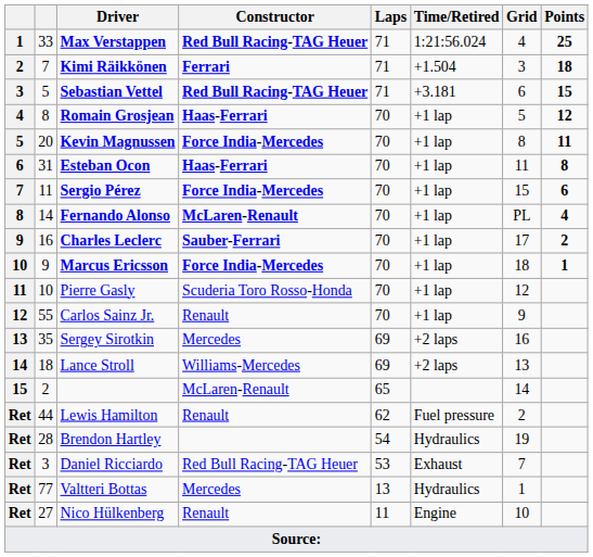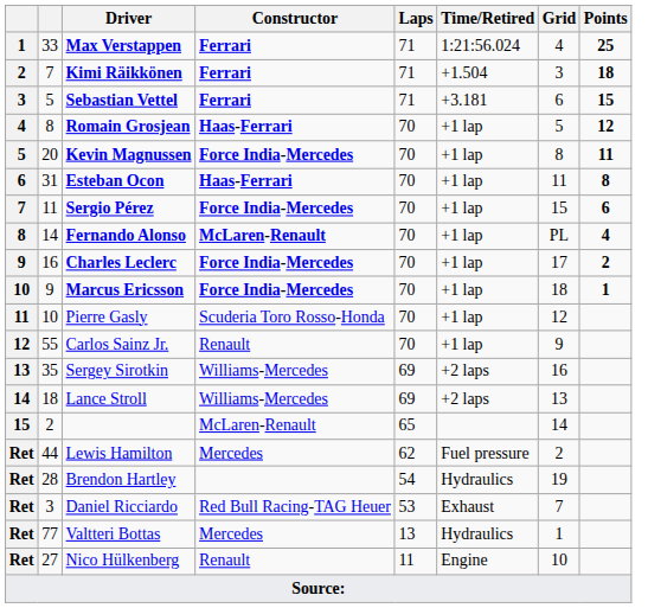 <table class="wikitable sortable" style="font-size: 85%;">
 <tr>
 <th></th>
 <th></th>
 <th>Driver</th>
 <th>Constructor</th>
 <th class="unsortable">Laps</th>
 <th class="unsortable">Time/Retired</th>
 <th>Grid</th>
 <th>Points</th>
 </tr>
 <tr>
 <th>1</th>
 <td align="center">33</td>
 <td data-sort-value="VER"> <strong><a href='#'>Max Verstappen</a></strong></td>
-<td><strong><a href='#'>Red Bull Racing</a>-<a href='#'>TAG Heuer</a></strong></td>
+<td><a href='#'><strong>Ferrari</strong></a></td>
 <td>71</td>
 <td>1:21:56.024</td>
 <td align="center">4</td>
 <td align="center"><strong>25</strong></td>
 </tr>
 <tr>
 <th>2</th>
 <td align="center">7</td>
 <td data-sort-value="RAI"> <strong><a href='#'>Kimi Räikkönen</a></strong></td>
 <td><a href='#'><strong>Ferrari</strong></a></td>
 <td>71</td>
 <td>+1.504</td>
 <td align="center">3</td>
 <td align="center"><strong>18</strong></td>
 </tr>
 <tr>
 <th>3</th>
 <td align="center">5</td>
 <td data-sort-value="VET"> <strong><a href='#'>Sebastian Vettel</a></strong></td>
-<td><strong><a href='#'>Red Bull Racing</a>-<a href='#'>TAG Heuer</a></strong></td>
+<td><a href='#'><strong>Ferrari</strong></a></td>
 <td>71</td>
 <td>+3.181</td>
 <td align="center">6</td>
 <td align="center"><strong>15</strong></td>
 </tr>
 <tr>
 <th>4</th>
 <td align="center">8</td>
 <td data-sort-value="GRO"> <strong><a href='#'>Romain Grosjean</a></strong></td>
 <td><strong><a href='#'>Haas</a>-<a href='#'>Ferrari</a></strong></td>
 <td>70</td>
 <td>+1 lap</td>
 <td align="center">5</td>
 <td align="center"><strong>12</strong></td>
 </tr>
 <tr>
 <th>5</th>
 <td align="center">20</td>
 <td data-sort-value="MAG"> <strong><a href='#'>Kevin Magnussen</a></strong></td>
 <td><strong><a href='#'>Force India</a>-<a href='#'>Mercedes</a></strong></td>
 <td>70</td>
 <td>+1 lap</td>
 <td align="center">8</td>
 <td align="center"><strong>11</strong></td>
 </tr>
 <tr>
 <th>6</th>
 <td align="center">31</td>
 <td data-sort-value="OCO"> <strong><a href='#'>Esteban Ocon</a></strong></td>
 <td><strong><a href='#'>Haas</a>-<a href='#'>Ferrari</a></strong></td>
 <td>70</td>
 <td>+1 lap</td>
 <td align="center">11</td>
 <td align="center"><strong>8</strong></td>
 </tr>
 <tr>
 <th>7</th>
 <td align="center">11</td>
 <td data-sort-value="PER"> <strong><a href='#'>Sergio Pérez</a></strong></td>
 <td><strong><a href='#'>Force India</a>-<a href='#'>Mercedes</a></strong></td>
 <td>70</td>
 <td>+1 lap</td>
 <td align="center">15</td>
 <td align="center"><strong>6</strong></td>
 </tr>
 <tr>
 <th>8</th>
 <td align="center">14</td>
 <td data-sort-value="ALO"> <strong><a href='#'>Fernando Alonso</a></strong></td>
 <td><strong><a href='#'>McLaren</a>-<a href='#'>Renault</a></strong></td>
 <td>70</td>
 <td>+1 lap</td>
 <td align="center" data-sort-value="20">PL</td>
 <td align="center"><strong>4</strong></td>
 </tr>
 <tr>
 <th>9</th>
 <td align="center">16</td>
 <td data-sort-value="LEC"> <strong><a href='#'>Charles Leclerc</a></strong></td>
-<td><strong><a href='#'>Sauber</a>-<a href='#'>Ferrari</a></strong></td>
+<td><strong><a href='#'>Force India</a>-<a href='#'>Mercedes</a></strong></td>
 <td>70</td>
 <td>+1 lap</td>
 <td align="center">17</td>
 <td align="center"><strong>2</strong></td>
 </tr>
 <tr>
 <th>10</th>
 <td align="center">9</td>
 <td data-sort-value="ERI"> <strong><a href='#'>Marcus Ericsson</a></strong></td>
 <td><strong><a href='#'>Force India</a>-<a href='#'>Mercedes</a></strong></td>
 <td>70</td>
 <td>+1 lap</td>
 <td align="center">18</td>
 <td align="center"><strong>1</strong></td>
 </tr>
 <tr>
 <th>11</th>
 <td align="center">10</td>
 <td data-sort-value="GAS"> <a href='#'>Pierre Gasly</a></td>
 <td><a href='#'>Scuderia Toro Rosso</a>-<a href='#'>Honda</a></td>
 <td>70</td>
 <td>+1 lap</td>
 <td align="center">12</td>
 <td></td>
 </tr>
 <tr>
 <th>12</th>
 <td align="center">55</td>
 <td data-sort-value="SAI"> <a href='#'>Carlos Sainz Jr.</a></td>
 <td><a href='#'>Renault</a></td>
 <td>70</td>
 <td>+1 lap</td>
 <td align="center">9</td>
 <td></td>
 </tr>
 <tr>
 <th>13</th>
 <td align="center">35</td>
 <td data-sort-value="SIR"> <a href='#'>Sergey Sirotkin</a></td>
-<td><a href='#'>Mercedes</a></td>
+<td><a href='#'>Williams</a>-<a href='#'>Mercedes</a></td>
 <td>69</td>
 <td>+2 laps</td>
 <td align="center">16</td>
 <td></td>
 </tr>
 <tr>
 <th>14</th>
 <td align="center">18</td>
 <td data-sort-value="STR"> <a href='#'>Lance Stroll</a></td>
 <td><a href='#'>Williams</a>-<a href='#'>Mercedes</a></td>
 <td>69</td>
 <td>+2 laps</td>
 <td align="center">13</td>
 <td></td>
 </tr>
 <tr>
 <th>15</th>
 <td align="center">2</td>
 <td data-sort-value="VAN"></td>
 <td><a href='#'>McLaren</a>-<a href='#'>Renault</a></td>
 <td>65</td>
 <td></td>
 <td align="center">14</td>
 <td></td>
 </tr>
 <tr>
 <th data-sort-value="16">Ret</th>
 <td align="center">44</td>
 <td data-sort-value="HAM"> <a href='#'>Lewis Hamilton</a></td>
-<td><a href='#'>Renault</a></td>
+<td><a href='#'>Mercedes</a></td>
 <td>62</td>
 <td>Fuel pressure</td>
 <td align="center">2</td>
 <td></td>
 </tr>
 <tr>
 <th data-sort-value="17">Ret</th>
 <td align="center">28</td>
 <td data-sort-value="HAR"> <a href='#'>Brendon Hartley</a></td>
 <td></td>
 <td>54</td>
 <td>Hydraulics</td>
 <td align="center">19</td>
 <td></td>
 </tr>
 <tr>
 <th data-sort-value="18">Ret</th>
 <td align="center">3</td>
 <td data-sort-value="RIC"> <a href='#'>Daniel Ricciardo</a></td>
 <td><a href='#'>Red Bull Racing</a>-<a href='#'>TAG Heuer</a></td>
 <td>53</td>
 <td>Exhaust</td>
 <td align="center">7</td>
 <td></td>
 </tr>
 <tr>
 <th data-sort-value="19">Ret</th>
 <td align="center">77</td>
 <td data-sort-value="BOT"> <a href='#'>Valtteri Bottas</a></td>
 <td><a href='#'>Mercedes</a></td>
 <td>13</td>
 <td>Hydraulics</td>
 <td align="center">1</td>
 <td></td>
 </tr>
 <tr>
 <th data-sort-value="20">Ret</th>
 <td align="center">27</td>
 <td data-sort-value="HUL"> <a href='#'>Nico Hülkenberg</a></td>
 <td><a href='#'>Renault</a></td>
 <td>11</td>
 <td>Engine</td>
 <td align="center">10</td>
 <td></td>
 </tr>
 <tr class="sortbottom">
 <td style="background:#eaecf0; text-align:center;" colspan="8"><strong>Source:</strong></td>
 </tr>
 </table>
